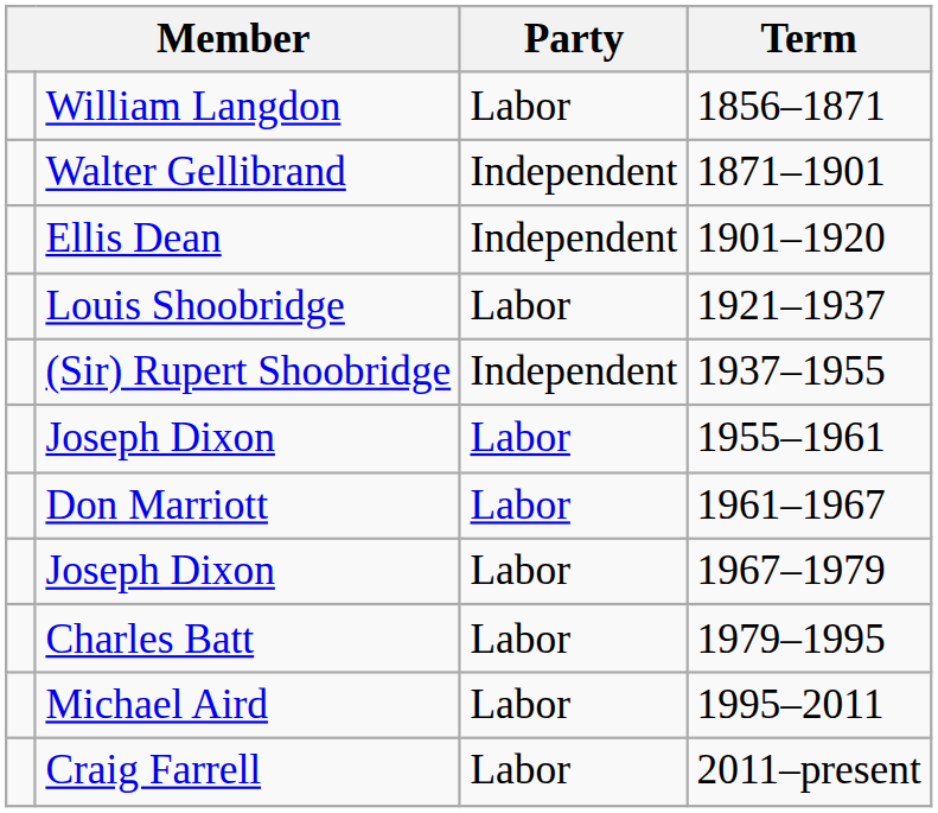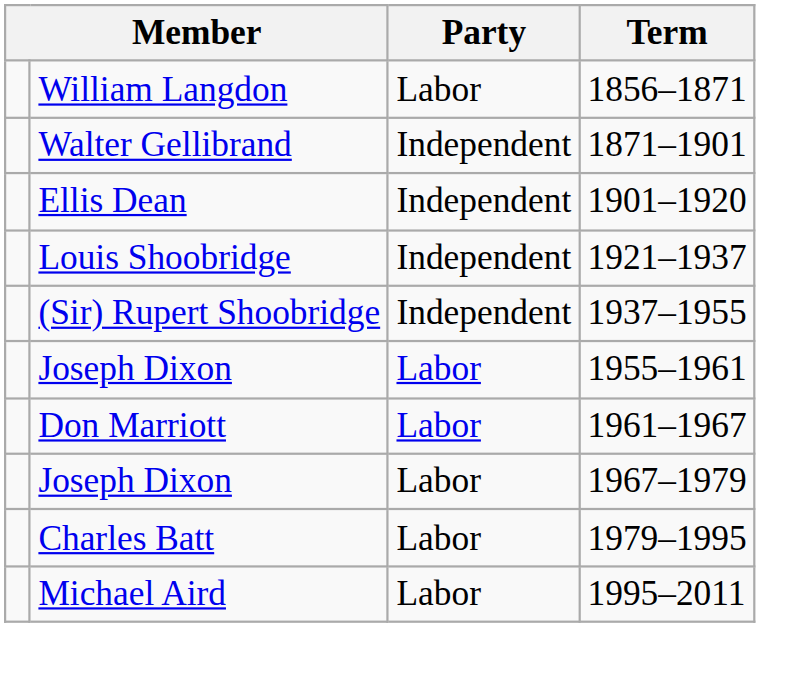 <table class="wikitable">
 <tr>
 <th colspan="2">Member</th>
 <th>Party</th>
 <th>Term</th>
 </tr>
 <tr>
 <td> </td>
 <td><a href='#'>William Langdon</a></td>
 <td>Labor</td>
 <td>1856–1871</td>
 </tr>
 <tr>
 <td> </td>
 <td><a href='#'>Walter Gellibrand</a></td>
 <td>Independent</td>
 <td>1871–1901</td>
 </tr>
 <tr>
 <td> </td>
 <td><a href='#'>Ellis Dean</a></td>
 <td>Independent</td>
 <td>1901–1920</td>
 </tr>
 <tr>
 <td> </td>
 <td><a href='#'>Louis Shoobridge</a></td>
-<td>Labor</td>
+<td>Independent</td>
 <td>1921–1937</td>
 </tr>
 <tr>
 <td> </td>
 <td><a href='#'>(Sir) Rupert Shoobridge</a></td>
 <td>Independent</td>
 <td>1937–1955</td>
 </tr>
 <tr>
 <td> </td>
 <td><a href='#'>Joseph Dixon</a></td>
 <td><a href='#'>Labor</a></td>
 <td>1955–1961</td>
 </tr>
 <tr>
 <td> </td>
 <td><a href='#'>Don Marriott</a></td>
 <td><a href='#'>Labor</a></td>
 <td>1961–1967</td>
 </tr>
 <tr>
 <td> </td>
 <td><a href='#'>Joseph Dixon</a></td>
 <td>Labor</td>
 <td>1967–1979</td>
 </tr>
 <tr>
 <td> </td>
 <td><a href='#'>Charles Batt</a></td>
 <td>Labor</td>
 <td>1979–1995</td>
 </tr>
 <tr>
 <td> </td>
 <td><a href='#'>Michael Aird</a></td>
 <td>Labor</td>
 <td>1995–2011</td>
 </tr>
-<tr>
-<td> </td>
-<td><a href='#'>Craig Farrell</a></td>
-<td>Labor</td>
-<td>2011–present</td>
-</tr>
 </table>
